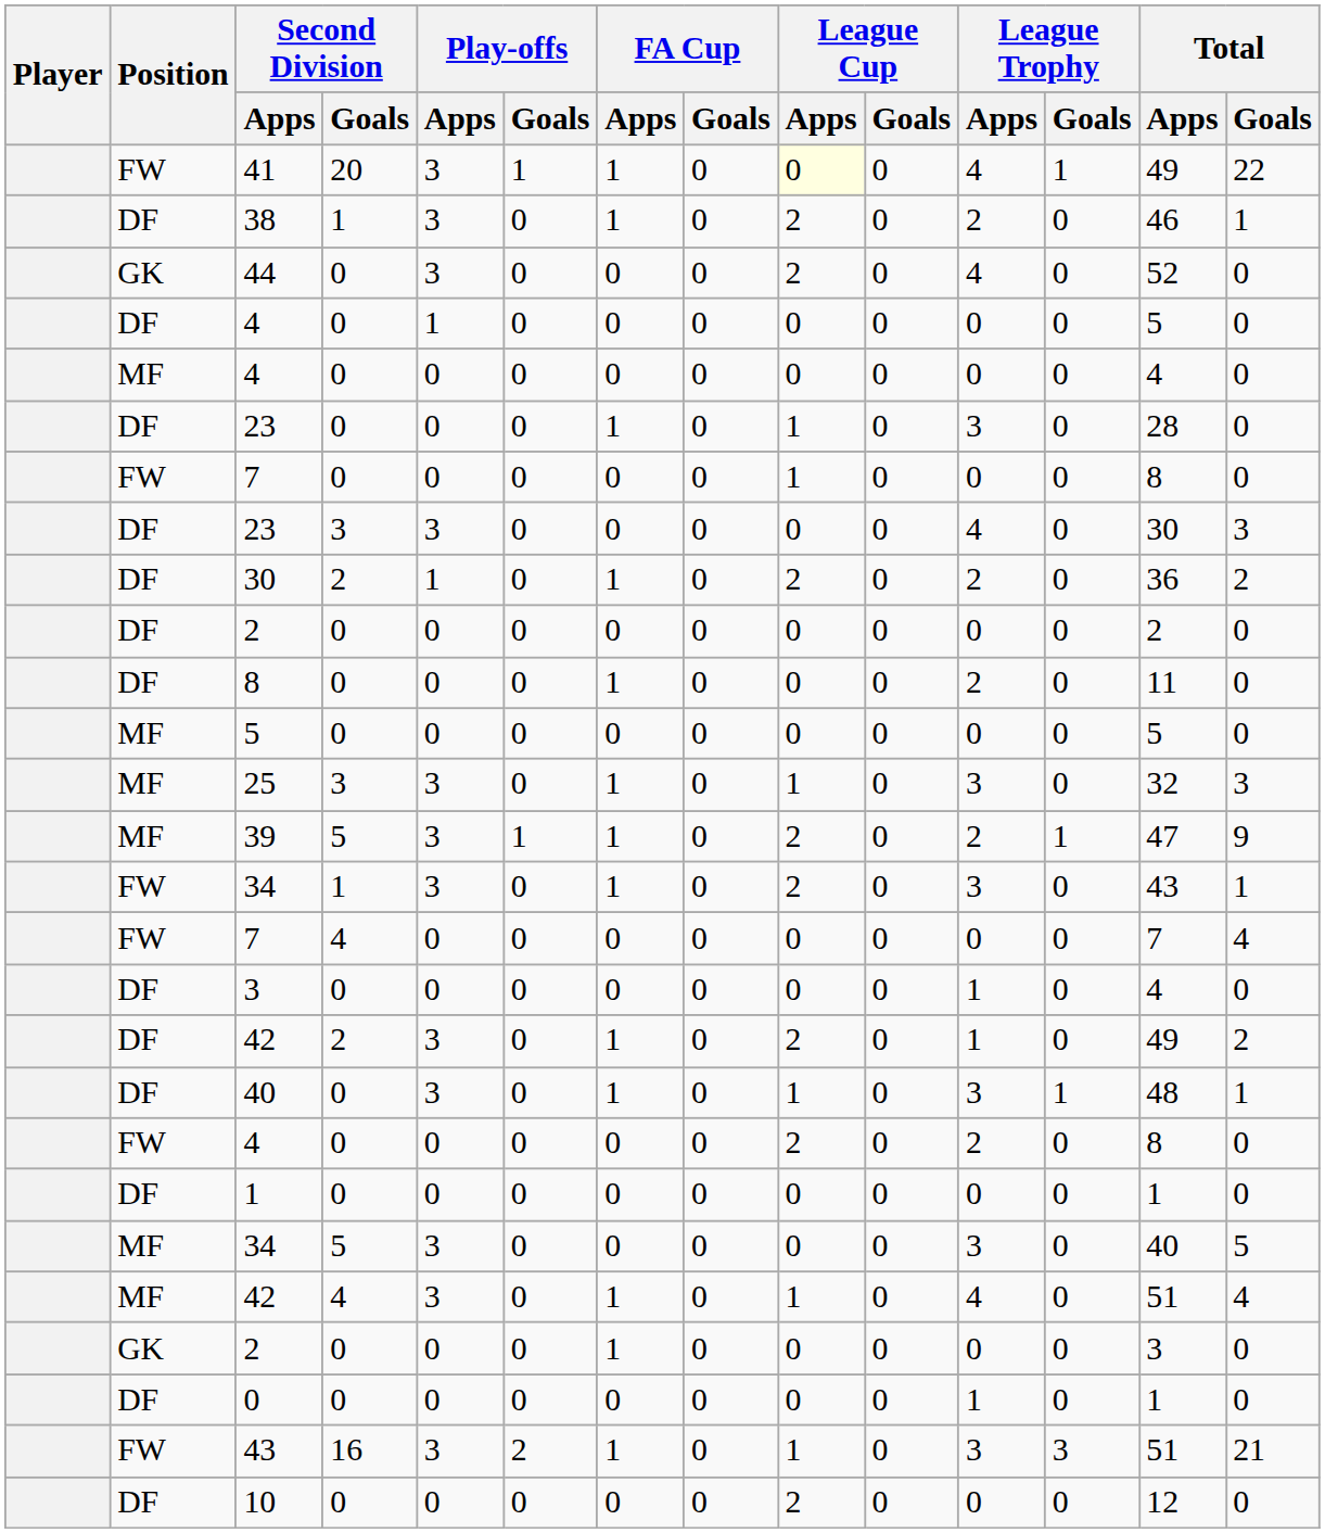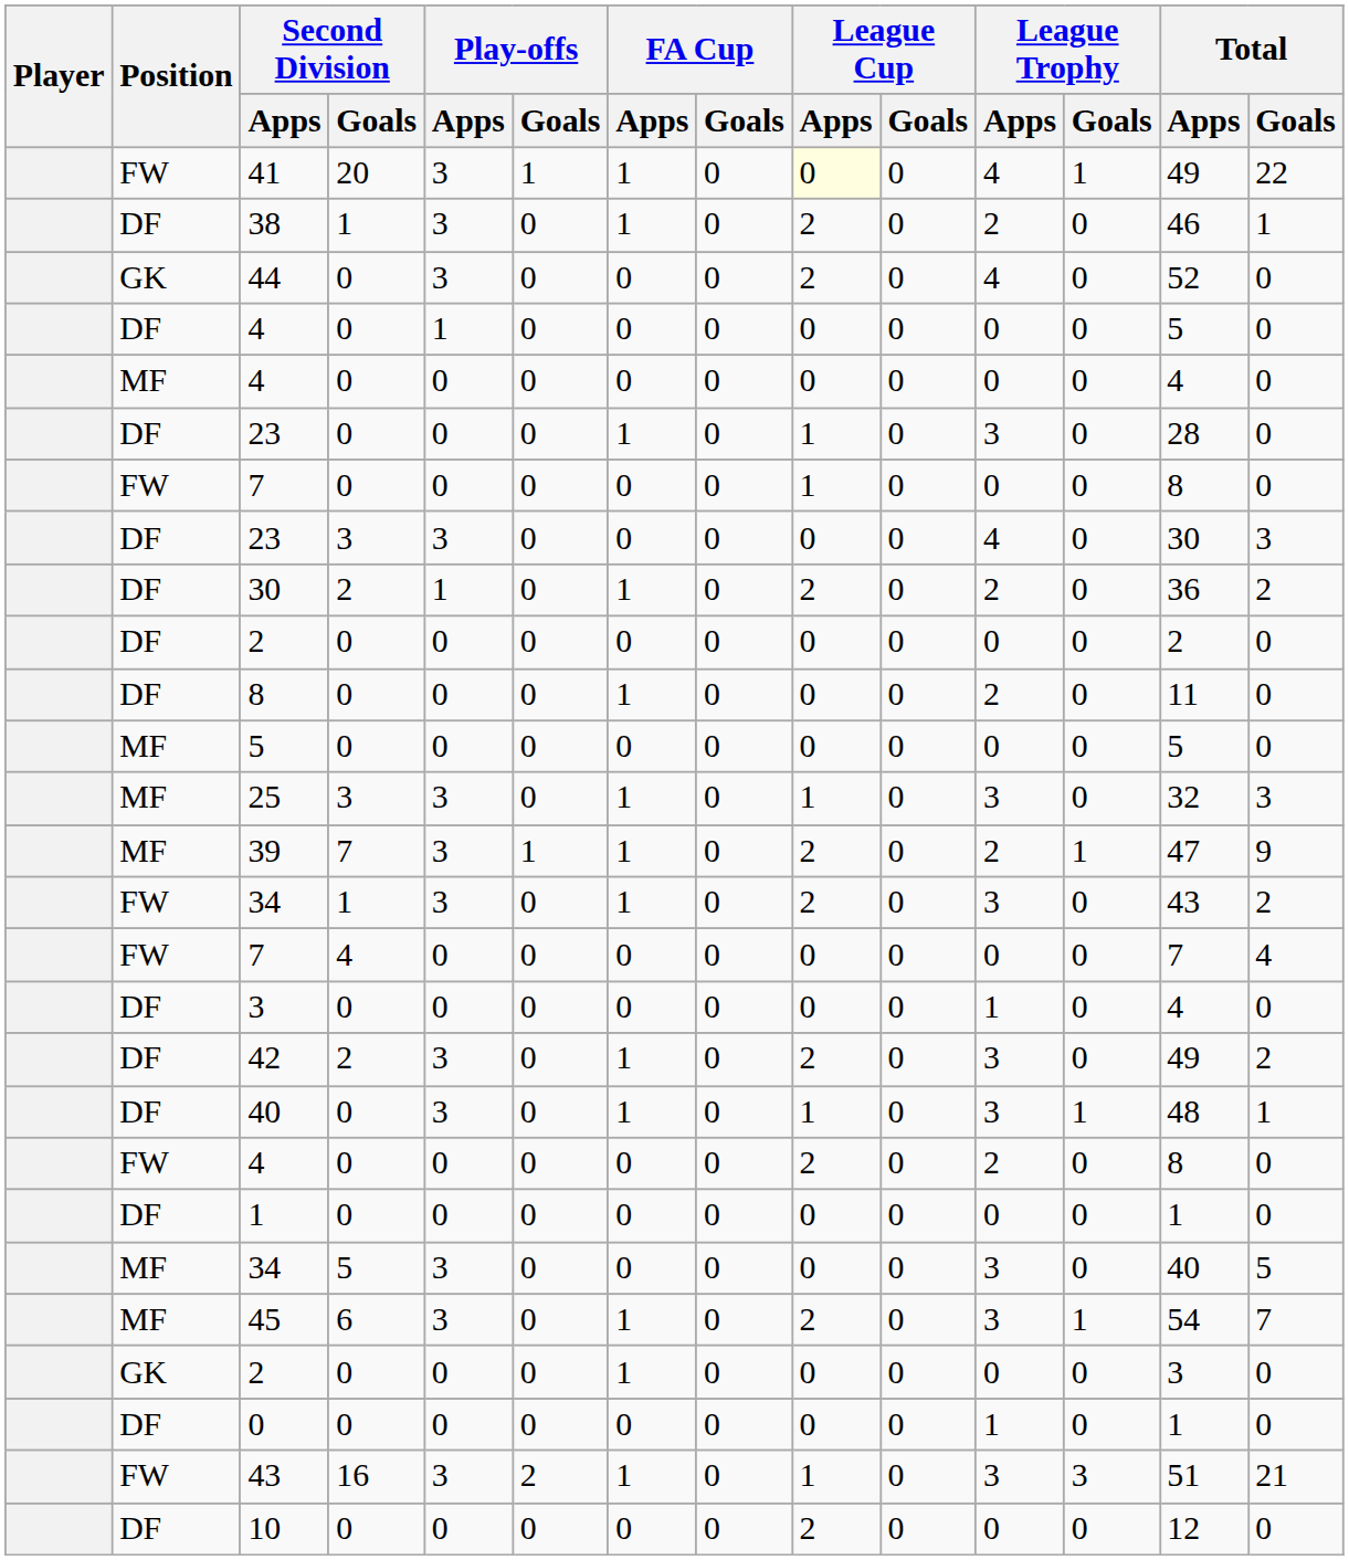 <table class="wikitable plainrowheaders sortable">
 <tr>
 <th rowspan=2 style="width:20em"scope=col>Player</th>
 <th rowspan=2>Position</th>
 <th colspan=2 style="width:10em"scope=col><a href='#'>Second Division</a></th>
 <th colspan=2 style="width:10em"scope=col><a href='#'>Play-offs</a></th>
 <th colspan=2 style="width:10em"scope=col><a href='#'>FA Cup</a></th>
 <th colspan=2 style="width:10em"scope=col><a href='#'>League Cup</a></th>
 <th colspan=2 style="width:10em"scope=col><a href='#'>League Trophy</a></th>
 <th colspan=2 style="width:10em"scope=col>Total</th>
 </tr>
 <tr>
 <th style="width:5em">Apps</th>
 <th style="width:5em">Goals</th>
 <th style="width:5em">Apps</th>
 <th style="width:5em">Goals</th>
 <th style="width:5em">Apps</th>
 <th style="width:5em">Goals</th>
 <th style="width:5em">Apps</th>
 <th style="width:5em">Goals</th>
 <th style="width:5em">Apps</th>
 <th style="width:5em">Goals</th>
 <th style="width:5em">Apps</th>
 <th style="width:5em">Goals</th>
 </tr>
 <tr>
 <th scope=row></th>
 <td>FW</td>
 <td>41</td>
 <td>20</td>
 <td>3</td>
 <td>1</td>
 <td>1</td>
 <td>0</td>
 <td style="background: lightyellow;">0</td>
 <td>0</td>
 <td>4</td>
 <td>1</td>
 <td>49</td>
 <td>22</td>
 </tr>
 <tr>
 <th scope=row></th>
 <td>DF</td>
 <td>38</td>
 <td>1</td>
 <td>3</td>
 <td>0</td>
 <td>1</td>
 <td>0</td>
 <td>2</td>
 <td>0</td>
 <td>2</td>
 <td>0</td>
 <td>46</td>
 <td>1</td>
 </tr>
 <tr>
 <th scope=row></th>
 <td>GK</td>
 <td>44</td>
 <td>0</td>
 <td>3</td>
 <td>0</td>
 <td>0</td>
 <td>0</td>
 <td>2</td>
 <td>0</td>
 <td>4</td>
 <td>0</td>
 <td>52</td>
 <td>0</td>
 </tr>
 <tr>
 <th scope=row></th>
 <td>DF</td>
 <td>4</td>
 <td>0</td>
 <td>1</td>
 <td>0</td>
 <td>0</td>
 <td>0</td>
 <td>0</td>
 <td>0</td>
 <td>0</td>
 <td>0</td>
 <td>5</td>
 <td>0</td>
 </tr>
 <tr>
 <th scope=row></th>
 <td>MF</td>
 <td>4</td>
 <td>0</td>
 <td>0</td>
 <td>0</td>
 <td>0</td>
 <td>0</td>
 <td>0</td>
 <td>0</td>
 <td>0</td>
 <td>0</td>
 <td>4</td>
 <td>0</td>
 </tr>
 <tr>
 <th scope=row></th>
 <td>DF</td>
 <td>23</td>
 <td>0</td>
 <td>0</td>
 <td>0</td>
 <td>1</td>
 <td>0</td>
 <td>1</td>
 <td>0</td>
 <td>3</td>
 <td>0</td>
 <td>28</td>
 <td>0</td>
 </tr>
 <tr>
 <th scope=row></th>
 <td>FW</td>
 <td>7</td>
 <td>0</td>
 <td>0</td>
 <td>0</td>
 <td>0</td>
 <td>0</td>
 <td>1</td>
 <td>0</td>
 <td>0</td>
 <td>0</td>
 <td>8</td>
 <td>0</td>
 </tr>
 <tr>
 <th scope=row></th>
 <td>DF</td>
 <td>23</td>
 <td>3</td>
 <td>3</td>
 <td>0</td>
 <td>0</td>
 <td>0</td>
 <td>0</td>
 <td>0</td>
 <td>4</td>
 <td>0</td>
 <td>30</td>
 <td>3</td>
 </tr>
 <tr>
 <th scope=row></th>
 <td>DF</td>
 <td>30</td>
 <td>2</td>
 <td>1</td>
 <td>0</td>
 <td>1</td>
 <td>0</td>
 <td>2</td>
 <td>0</td>
 <td>2</td>
 <td>0</td>
 <td>36</td>
 <td>2</td>
 </tr>
 <tr>
 <th scope=row></th>
 <td>DF</td>
 <td>2</td>
 <td>0</td>
 <td>0</td>
 <td>0</td>
 <td>0</td>
 <td>0</td>
 <td>0</td>
 <td>0</td>
 <td>0</td>
 <td>0</td>
 <td>2</td>
 <td>0</td>
 </tr>
 <tr>
 <th scope=row></th>
 <td>DF</td>
 <td>8</td>
 <td>0</td>
 <td>0</td>
 <td>0</td>
 <td>1</td>
 <td>0</td>
 <td>0</td>
 <td>0</td>
 <td>2</td>
 <td>0</td>
 <td>11</td>
 <td>0</td>
 </tr>
 <tr>
 <th scope=row></th>
 <td>MF</td>
 <td>5</td>
 <td>0</td>
 <td>0</td>
 <td>0</td>
 <td>0</td>
 <td>0</td>
 <td>0</td>
 <td>0</td>
 <td>0</td>
 <td>0</td>
 <td>5</td>
 <td>0</td>
 </tr>
 <tr>
 <th scope=row></th>
 <td>MF</td>
 <td>25</td>
 <td>3</td>
 <td>3</td>
 <td>0</td>
 <td>1</td>
 <td>0</td>
 <td>1</td>
 <td>0</td>
 <td>3</td>
 <td>0</td>
 <td>32</td>
 <td>3</td>
 </tr>
 <tr>
 <th scope=row></th>
 <td>MF</td>
 <td>39</td>
-<td>5</td>
+<td>7</td>
 <td>3</td>
 <td>1</td>
 <td>1</td>
 <td>0</td>
 <td>2</td>
 <td>0</td>
 <td>2</td>
 <td>1</td>
 <td>47</td>
 <td>9</td>
 </tr>
 <tr>
 <th scope=row></th>
 <td>FW</td>
 <td>34</td>
 <td>1</td>
 <td>3</td>
 <td>0</td>
 <td>1</td>
 <td>0</td>
 <td>2</td>
 <td>0</td>
 <td>3</td>
 <td>0</td>
 <td>43</td>
-<td>1</td>
+<td>2</td>
 </tr>
 <tr>
 <th scope=row></th>
 <td>FW</td>
 <td>7</td>
 <td>4</td>
 <td>0</td>
 <td>0</td>
 <td>0</td>
 <td>0</td>
 <td>0</td>
 <td>0</td>
 <td>0</td>
 <td>0</td>
 <td>7</td>
 <td>4</td>
 </tr>
 <tr>
 <th scope=row></th>
 <td>DF</td>
 <td>3</td>
 <td>0</td>
 <td>0</td>
 <td>0</td>
 <td>0</td>
 <td>0</td>
 <td>0</td>
 <td>0</td>
 <td>1</td>
 <td>0</td>
 <td>4</td>
 <td>0</td>
 </tr>
 <tr>
 <th scope=row></th>
 <td>DF</td>
 <td>42</td>
 <td>2</td>
 <td>3</td>
 <td>0</td>
 <td>1</td>
 <td>0</td>
 <td>2</td>
 <td>0</td>
-<td>1</td>
+<td>3</td>
 <td>0</td>
 <td>49</td>
 <td>2</td>
 </tr>
 <tr>
 <th scope=row></th>
 <td>DF</td>
 <td>40</td>
 <td>0</td>
 <td>3</td>
 <td>0</td>
 <td>1</td>
 <td>0</td>
 <td>1</td>
 <td>0</td>
 <td>3</td>
 <td>1</td>
 <td>48</td>
 <td>1</td>
 </tr>
 <tr>
 <th scope=row></th>
 <td>FW</td>
 <td>4</td>
 <td>0</td>
 <td>0</td>
 <td>0</td>
 <td>0</td>
 <td>0</td>
 <td>2</td>
 <td>0</td>
 <td>2</td>
 <td>0</td>
 <td>8</td>
 <td>0</td>
 </tr>
 <tr>
 <th scope=row></th>
 <td>DF</td>
 <td>1</td>
 <td>0</td>
 <td>0</td>
 <td>0</td>
 <td>0</td>
 <td>0</td>
 <td>0</td>
 <td>0</td>
 <td>0</td>
 <td>0</td>
 <td>1</td>
 <td>0</td>
 </tr>
 <tr>
 <th scope=row></th>
 <td>MF</td>
 <td>34</td>
 <td>5</td>
 <td>3</td>
 <td>0</td>
 <td>0</td>
 <td>0</td>
 <td>0</td>
 <td>0</td>
 <td>3</td>
 <td>0</td>
 <td>40</td>
 <td>5</td>
 </tr>
 <tr>
 <th scope=row></th>
 <td>MF</td>
-<td>42</td>
-<td>4</td>
+<td>45</td>
+<td>6</td>
 <td>3</td>
 <td>0</td>
 <td>1</td>
 <td>0</td>
+<td>2</td>
+<td>0</td>
+<td>3</td>
 <td>1</td>
-<td>0</td>
-<td>4</td>
-<td>0</td>
-<td>51</td>
-<td>4</td>
+<td>54</td>
+<td>7</td>
 </tr>
 <tr>
 <th scope=row></th>
 <td>GK</td>
 <td>2</td>
 <td>0</td>
 <td>0</td>
 <td>0</td>
 <td>1</td>
 <td>0</td>
 <td>0</td>
 <td>0</td>
 <td>0</td>
 <td>0</td>
 <td>3</td>
 <td>0</td>
 </tr>
 <tr>
 <th scope=row></th>
 <td>DF</td>
 <td>0</td>
 <td>0</td>
 <td>0</td>
 <td>0</td>
 <td>0</td>
 <td>0</td>
 <td>0</td>
 <td>0</td>
 <td>1</td>
 <td>0</td>
 <td>1</td>
 <td>0</td>
 </tr>
 <tr>
 <th scope=row></th>
 <td>FW</td>
 <td>43</td>
 <td>16</td>
 <td>3</td>
 <td>2</td>
 <td>1</td>
 <td>0</td>
 <td>1</td>
 <td>0</td>
 <td>3</td>
 <td>3</td>
 <td>51</td>
 <td>21</td>
 </tr>
 <tr>
 <th scope=row></th>
 <td>DF</td>
 <td>10</td>
 <td>0</td>
 <td>0</td>
 <td>0</td>
 <td>0</td>
 <td>0</td>
 <td>2</td>
 <td>0</td>
 <td>0</td>
 <td>0</td>
 <td>12</td>
 <td>0</td>
 </tr>
 </table>
